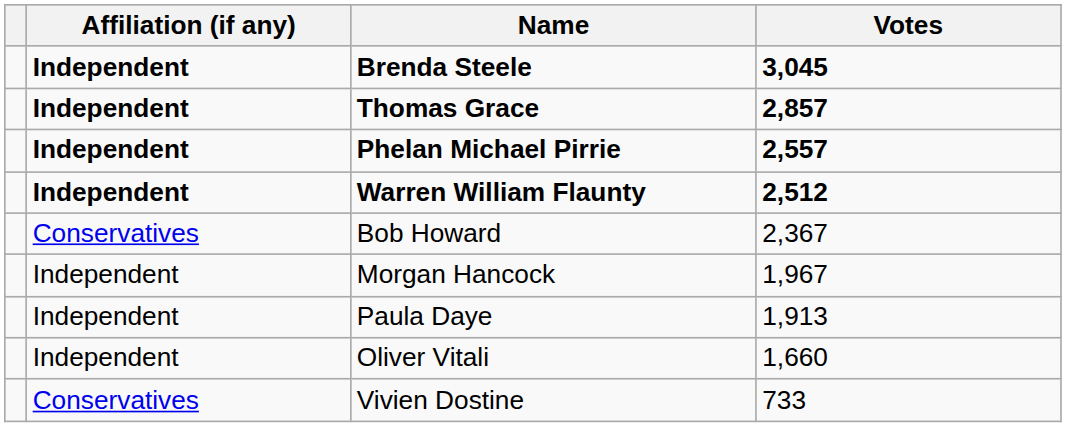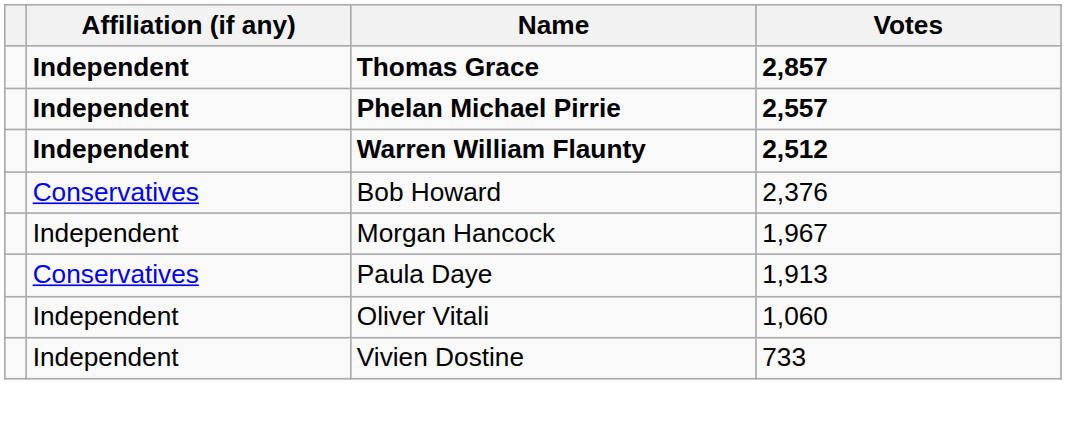 <table class="wikitable" style="width:51%;">
 <tr>
 <th style="width:1%;"></th>
 <th style="width:15%;">Affiliation (if any)</th>
 <th style="width:20%;">Name</th>
 <th style="width:15%;">Votes</th>
-</tr>
-<tr>
-<td bgcolor=></td>
-<td><strong>Independent</strong></td>
-<td><strong> Brenda Steele </strong></td>
-<td><strong>3,045</strong></td>
 </tr>
 <tr>
 <td bgcolor=></td>
 <td><strong>Independent</strong></td>
 <td><strong>Thomas Grace </strong></td>
 <td><strong>2,857</strong></td>
 </tr>
 <tr>
 <td bgcolor=></td>
 <td><strong>Independent</strong></td>
 <td><strong>Phelan Michael Pirrie </strong></td>
 <td><strong>2,557</strong></td>
 </tr>
 <tr>
 <td bgcolor=></td>
 <td><strong>Independent</strong></td>
 <td><strong>Warren William Flaunty</strong></td>
 <td><strong>2,512</strong></td>
 </tr>
 <tr>
 <td bgcolor=></td>
 <td><a href='#'>Conservatives</a></td>
 <td>Bob Howard</td>
-<td>2,367</td>
+<td>2,376</td>
 </tr>
 <tr>
 <td bgcolor=></td>
 <td>Independent</td>
 <td>Morgan Hancock</td>
 <td>1,967</td>
 </tr>
 <tr>
 <td bgcolor=></td>
-<td>Independent</td>
+<td><a href='#'>Conservatives</a></td>
 <td>Paula Daye</td>
 <td>1,913</td>
 </tr>
 <tr>
 <td bgcolor=></td>
 <td>Independent</td>
 <td>Oliver Vitali</td>
-<td>1,660</td>
+<td>1,060</td>
 </tr>
 <tr>
 <td bgcolor=></td>
-<td><a href='#'>Conservatives</a></td>
+<td>Independent</td>
 <td>Vivien Dostine</td>
 <td>733</td>
 </tr>
 </table>
